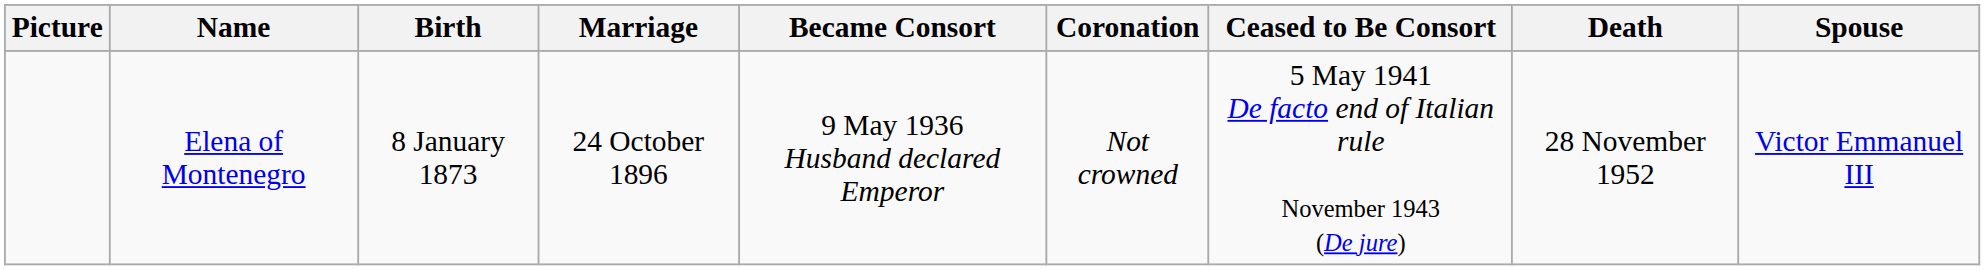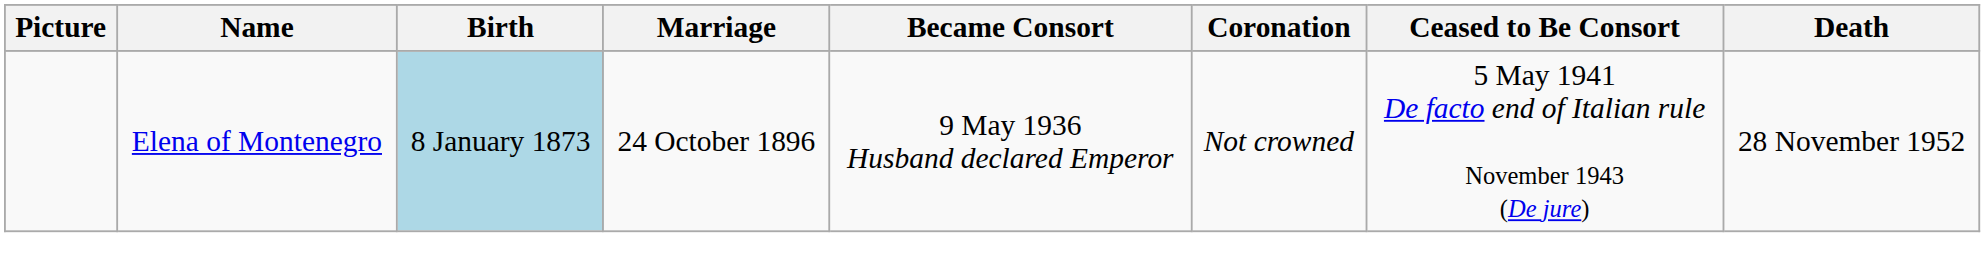 <table class="wikitable" style="text-align:center;" width="85%">
 <tr>
 <th>Picture</th>
 <th>Name</th>
 <th>Birth</th>
 <th>Marriage</th>
 <th>Became Consort</th>
 <th>Coronation</th>
 <th>Ceased to Be Consort</th>
 <th>Death</th>
-<th>Spouse</th>
 </tr>
 <tr>
 <td></td>
 <td><a href='#'>Elena of Montenegro</a></td>
-<td>8 January 1873</td>
+<td style="background: lightblue;">8 January 1873</td>
 <td>24 October 1896</td>
 <td>9 May 1936<br><em>Husband declared Emperor</em></td>
 <td><em>Not crowned</em></td>
 <td>5 May 1941<br><em><a href='#'>De facto</a> end of Italian rule</em><br><br><small>November 1943</small><br><small>(<em><a href='#'>De jure</a></em>)</small></td>
 <td>28 November 1952</td>
-<td><a href='#'>Victor Emmanuel III</a></td>
 </tr>
 </table>
